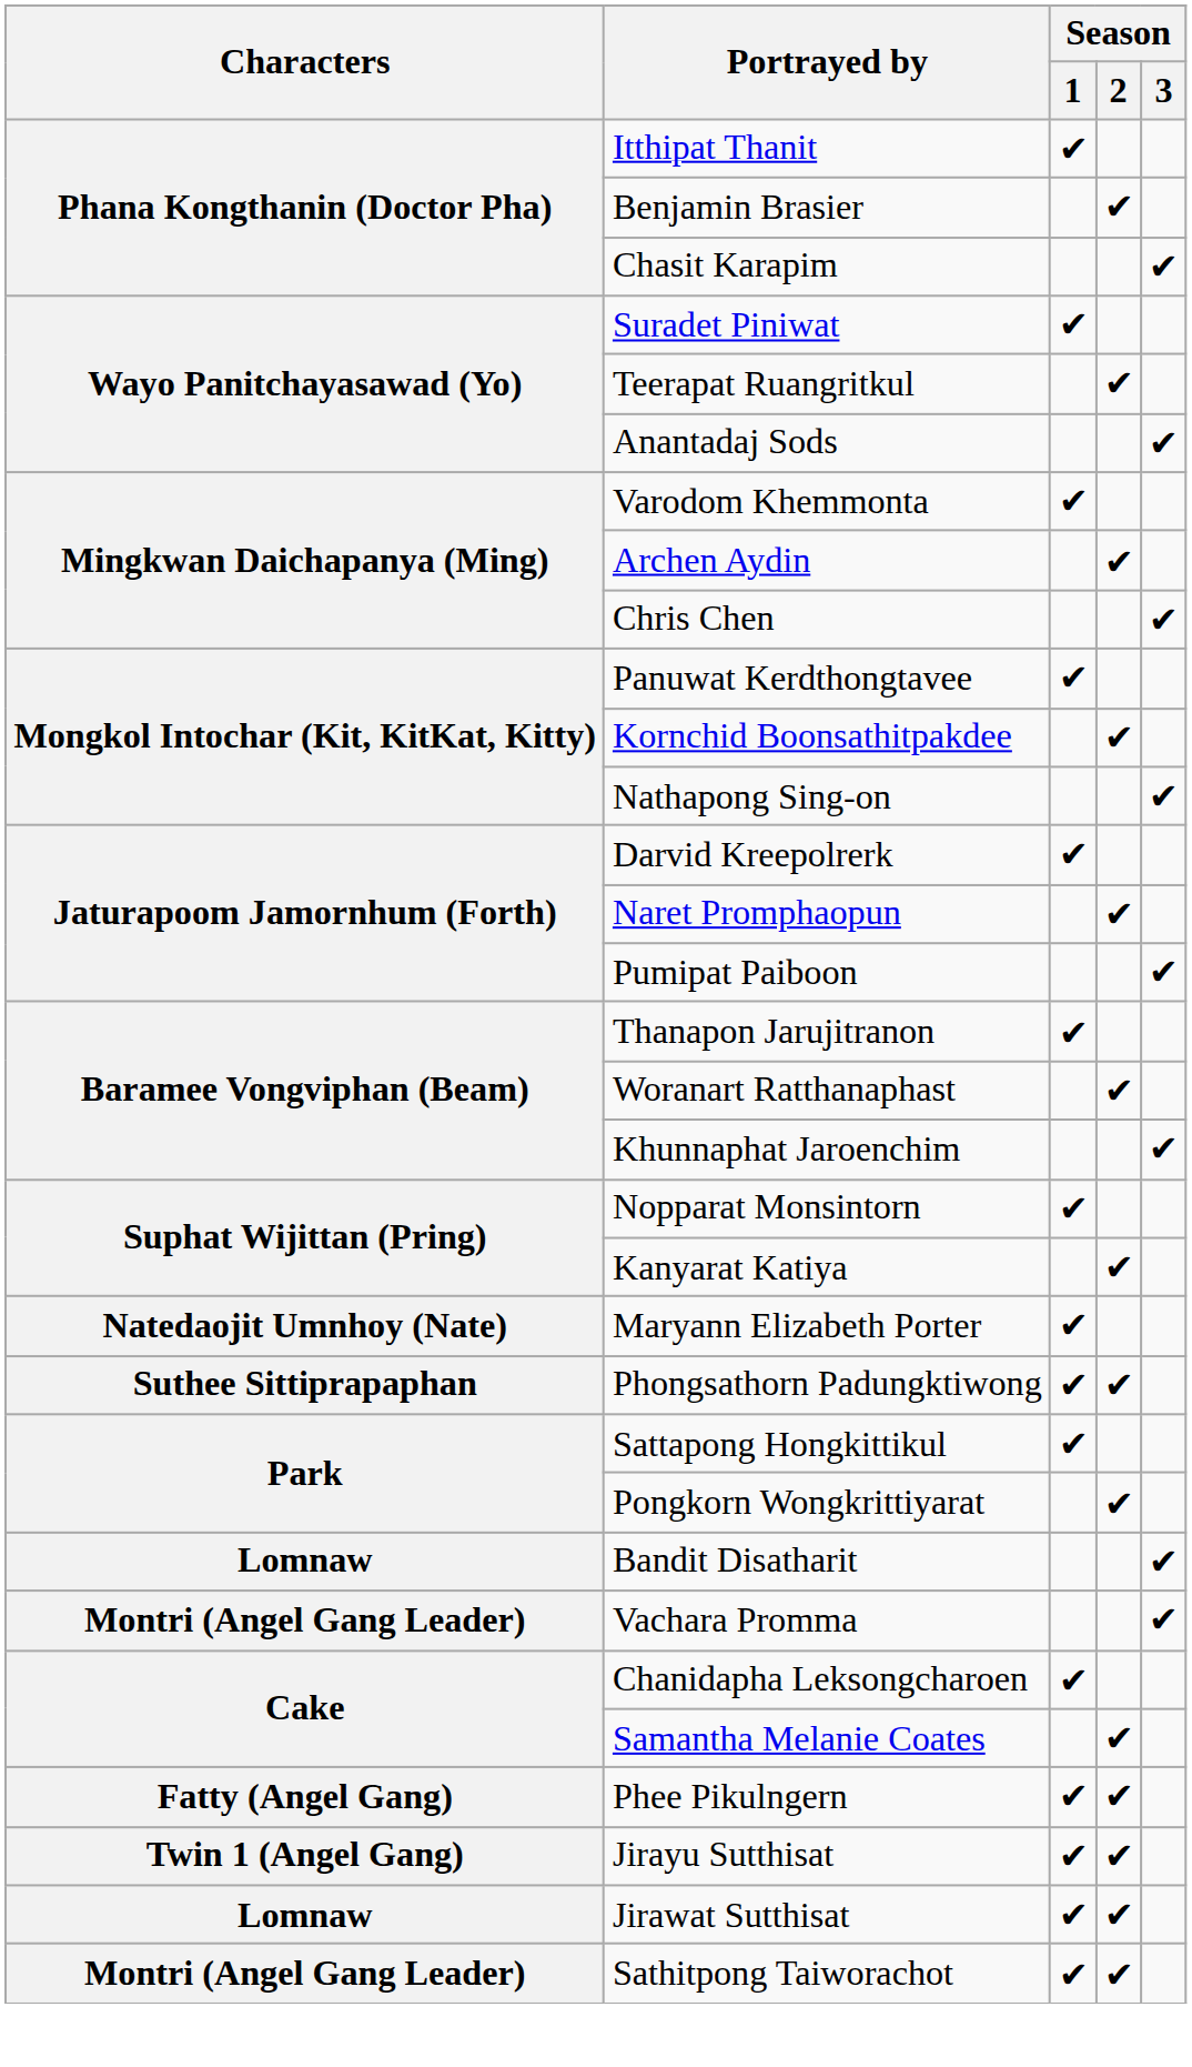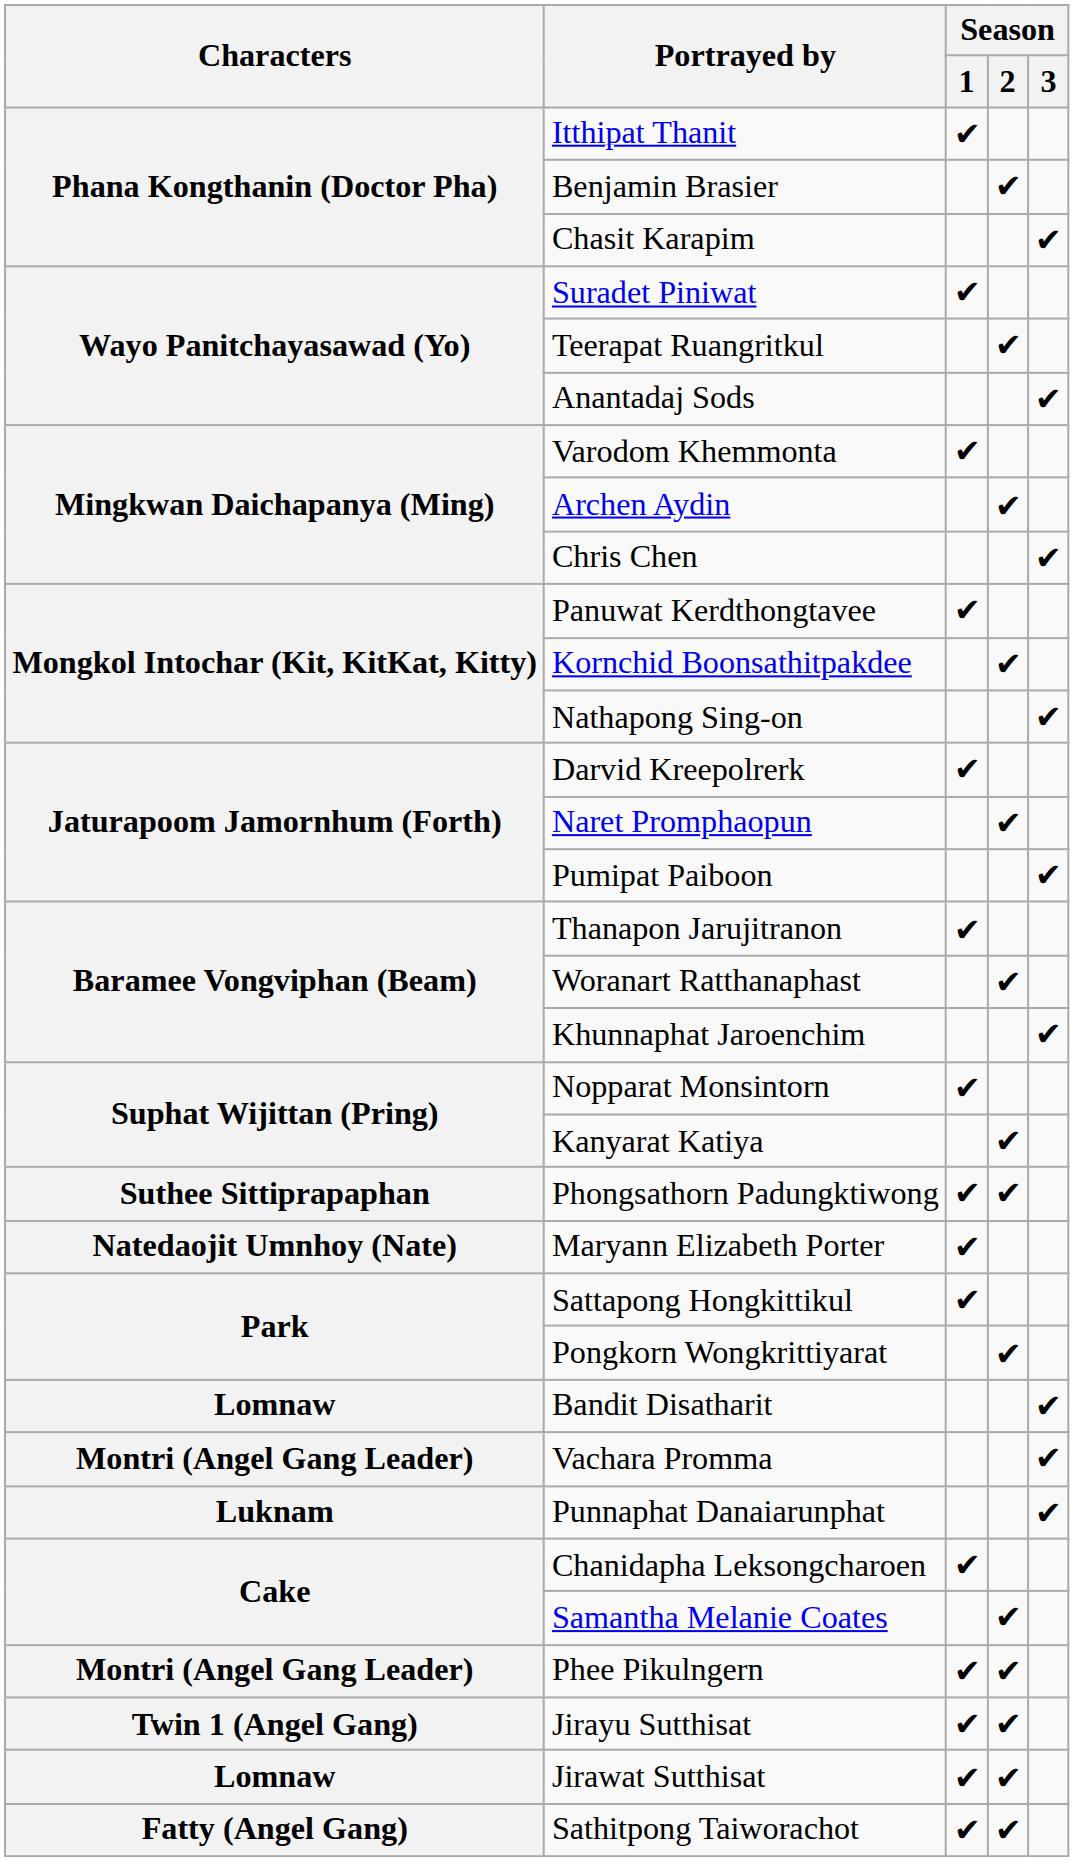 <table class = "wikitable">
 <tr>
 <th rowspan="2">Characters</th>
 <th rowspan="2" align = "center"><strong>Portrayed by</strong></th>
 <th colspan="3">Season</th>
 </tr>
 <tr>
 <th>1</th>
 <th>2</th>
 <th>3</th>
 </tr>
 <tr>
 <th rowspan="3" align="center">Phana Kongthanin (Doctor Pha)</th>
 <td><a href='#'>Itthipat Thanit</a></td>
 <td>✔</td>
 <td></td>
 <td></td>
 </tr>
 <tr>
 <td>Benjamin Brasier</td>
 <td></td>
 <td>✔</td>
 <td></td>
 </tr>
 <tr>
 <td>Chasit Karapim</td>
 <td></td>
 <td></td>
 <td>✔</td>
 </tr>
 <tr>
 <th rowspan="3" align="center">Wayo Panitchayasawad (Yo)</th>
 <td><a href='#'>Suradet Piniwat</a></td>
 <td>✔</td>
 <td></td>
 <td></td>
 </tr>
 <tr>
 <td>Teerapat Ruangritkul</td>
 <td></td>
 <td>✔</td>
 <td></td>
 </tr>
 <tr>
 <td>Anantadaj Sods</td>
 <td></td>
 <td></td>
 <td>✔</td>
 </tr>
 <tr>
 <th rowspan="3" align="center">Mingkwan Daichapanya (Ming)</th>
 <td>Varodom Khemmonta</td>
 <td>✔</td>
 <td></td>
 <td></td>
 </tr>
 <tr>
 <td><a href='#'>Archen Aydin</a></td>
 <td></td>
 <td>✔</td>
 <td></td>
 </tr>
 <tr>
 <td>Chris Chen</td>
 <td></td>
 <td></td>
 <td>✔</td>
 </tr>
 <tr>
 <th rowspan="3" align="center">Mongkol Intochar (Kit, KitKat, Kitty)</th>
 <td>Panuwat Kerdthongtavee</td>
 <td>✔</td>
 <td></td>
 <td></td>
 </tr>
 <tr>
 <td><a href='#'>Kornchid Boonsathitpakdee</a></td>
 <td></td>
 <td>✔</td>
 <td></td>
 </tr>
 <tr>
 <td>Nathapong Sing-on</td>
 <td></td>
 <td></td>
 <td>✔</td>
 </tr>
 <tr>
 <th rowspan="3" align="center">Jaturapoom Jamornhum (Forth)</th>
 <td>Darvid Kreepolrerk</td>
 <td>✔</td>
 <td></td>
 <td></td>
 </tr>
 <tr>
 <td><a href='#'>Naret Promphaopun</a></td>
 <td></td>
 <td>✔</td>
 <td></td>
 </tr>
 <tr>
 <td>Pumipat Paiboon</td>
 <td></td>
 <td></td>
 <td>✔</td>
 </tr>
 <tr>
 <th rowspan="3" align="center">Baramee Vongviphan (Beam)</th>
 <td>Thanapon Jarujitranon</td>
 <td>✔</td>
 <td></td>
 <td></td>
 </tr>
 <tr>
 <td>Woranart Ratthanaphast</td>
 <td></td>
 <td>✔</td>
 <td></td>
 </tr>
 <tr>
 <td>Khunnaphat Jaroenchim</td>
 <td></td>
 <td></td>
 <td>✔</td>
 </tr>
 <tr>
 <th rowspan="2" align="center">Suphat Wijittan (Pring)</th>
 <td>Nopparat Monsintorn</td>
 <td>✔</td>
 <td></td>
 <td></td>
 </tr>
 <tr>
 <td>Kanyarat Katiya</td>
 <td></td>
 <td>✔</td>
 <td></td>
 </tr>
 <tr>
+<th rowspan="1" align="center">Suthee Sittiprapaphan</th>
+<td>Phongsathorn Padungktiwong</td>
+<td>✔</td>
+<td>✔</td>
+<td></td>
+</tr>
+<tr>
 <th rowspan="1" align="center">Natedaojit Umnhoy (Nate)</th>
 <td>Maryann Elizabeth Porter</td>
 <td>✔</td>
 <td></td>
-<td></td>
-</tr>
-<tr>
-<th rowspan="1" align="center">Suthee Sittiprapaphan</th>
-<td>Phongsathorn Padungktiwong</td>
-<td>✔</td>
-<td>✔</td>
 <td></td>
 </tr>
 <tr>
 <th rowspan="2" align="center">Park</th>
 <td>Sattapong Hongkittikul</td>
 <td>✔</td>
 <td></td>
 <td></td>
 </tr>
 <tr>
 <td>Pongkorn Wongkrittiyarat</td>
 <td></td>
 <td>✔</td>
 <td></td>
 </tr>
 <tr>
 <th>Lomnaw</th>
 <td>Bandit Disatharit</td>
 <td></td>
 <td></td>
 <td>✔</td>
 </tr>
 <tr>
 <th>Montri (Angel Gang Leader)</th>
 <td>Vachara Promma</td>
 <td></td>
 <td></td>
 <td>✔</td>
 </tr>
 <tr>
+<th>Luknam</th>
+<td>Punnaphat Danaiarunphat</td>
+<td></td>
+<td></td>
+<td>✔</td>
+</tr>
+<tr>
 <th rowspan="2" align="center">Cake</th>
 <td>Chanidapha Leksongcharoen</td>
 <td>✔</td>
 <td></td>
 <td></td>
 </tr>
 <tr>
 <td><a href='#'>Samantha Melanie Coates</a></td>
 <td></td>
 <td>✔</td>
 <td></td>
 </tr>
 <tr>
-<th rowspan="1" align="center">Fatty (Angel Gang)</th>
+<th>Montri (Angel Gang Leader)</th>
 <td>Phee Pikulngern</td>
 <td>✔</td>
 <td>✔</td>
 <td></td>
 </tr>
 <tr>
 <th rowspan="1" align="center">Twin  1 (Angel Gang)</th>
 <td>Jirayu Sutthisat</td>
 <td>✔</td>
 <td>✔</td>
 <td></td>
 </tr>
 <tr>
 <th>Lomnaw</th>
 <td>Jirawat Sutthisat</td>
 <td>✔</td>
 <td>✔</td>
 <td></td>
 </tr>
 <tr>
-<th>Montri (Angel Gang Leader)</th>
+<th rowspan="1" align="center">Fatty (Angel Gang)</th>
 <td>Sathitpong Taiworachot</td>
 <td>✔</td>
 <td>✔</td>
 <td></td>
 </tr>
 </table>
